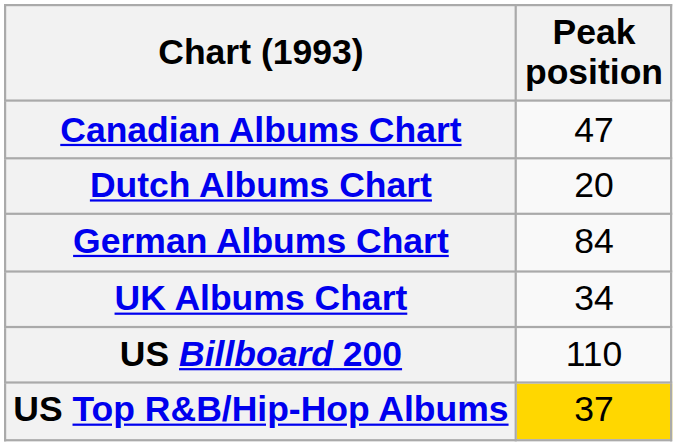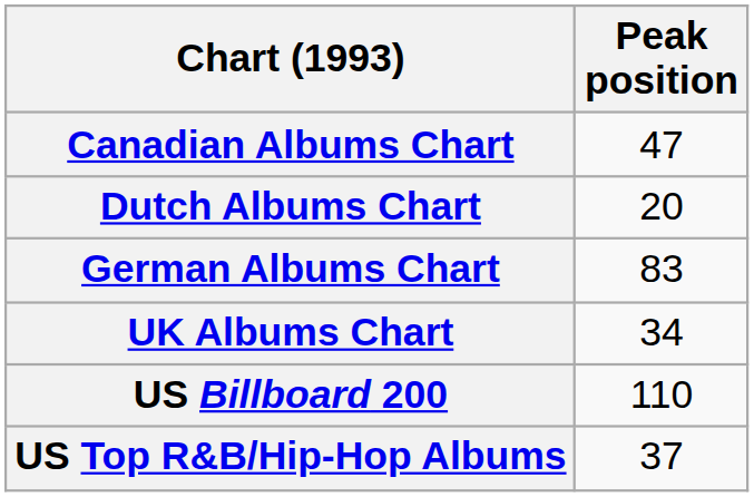 <table class="wikitable sortable plainrowheaders">
 <tr>
 <th>Chart (1993)</th>
 <th>Peak<br>position</th>
 </tr>
 <tr>
 <th scope="row"><a href='#'>Canadian Albums Chart</a></th>
 <td style="text-align:center;">47</td>
 </tr>
 <tr>
 <th scope="row"><a href='#'>Dutch Albums Chart</a></th>
 <td style="text-align:center;">20</td>
 </tr>
 <tr>
 <th scope="row"><a href='#'>German Albums Chart</a></th>
-<td style="text-align:center;">84</td>
+<td style="text-align:center;">83</td>
 </tr>
 <tr>
 <th scope="row"><a href='#'>UK Albums Chart</a></th>
 <td style="text-align:center;">34</td>
 </tr>
 <tr>
 <th scope="row">US <a href='#'><em>Billboard</em> 200</a></th>
 <td style="text-align:center;">110</td>
 </tr>
 <tr>
 <th scope="row">US <a href='#'>Top R&B/Hip-Hop Albums</a></th>
-<td style="background: gold; text-align:center;">37</td>
+<td style="text-align:center;">37</td>
 </tr>
 </table>
